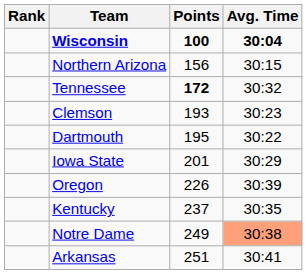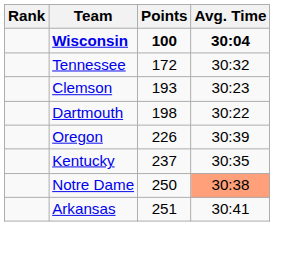 <table class="wikitable sortable" style="text-align:center">
 <tr>
 <th>Rank</th>
 <th>Team</th>
 <th>Points</th>
 <th>Avg. Time</th>
 </tr>
 <tr>
 <td></td>
 <td align=left><strong><a href='#'>Wisconsin</a></strong></td>
 <td><strong>100</strong></td>
 <td><strong>30:04</strong></td>
 </tr>
 <tr>
 <td></td>
-<td align=left><a href='#'>Northern Arizona</a></td>
-<td>156</td>
-<td>30:15</td>
-</tr>
-<tr>
-<td></td>
 <td align=left><a href='#'>Tennessee</a></td>
-<td><strong>172</strong></td>
+<td>172</td>
 <td>30:32</td>
 </tr>
 <tr>
 <td></td>
 <td align=left><a href='#'>Clemson</a></td>
 <td>193</td>
 <td>30:23</td>
 </tr>
 <tr>
 <td></td>
 <td align=left><a href='#'>Dartmouth</a></td>
-<td>195</td>
+<td>198</td>
 <td>30:22</td>
-</tr>
-<tr>
-<td></td>
-<td align=left><a href='#'>Iowa State</a></td>
-<td>201</td>
-<td>30:29</td>
 </tr>
 <tr>
 <td></td>
 <td align=left><a href='#'>Oregon</a></td>
 <td>226</td>
 <td>30:39</td>
 </tr>
 <tr>
 <td></td>
 <td align=left><a href='#'>Kentucky</a></td>
 <td>237</td>
 <td>30:35</td>
 </tr>
 <tr>
 <td></td>
 <td align=left><a href='#'>Notre Dame</a></td>
-<td>249</td>
+<td>250</td>
 <td style="background: lightsalmon;">30:38</td>
 </tr>
 <tr>
 <td></td>
 <td align=left><a href='#'>Arkansas</a></td>
 <td>251</td>
 <td>30:41</td>
 </tr>
 </table>
